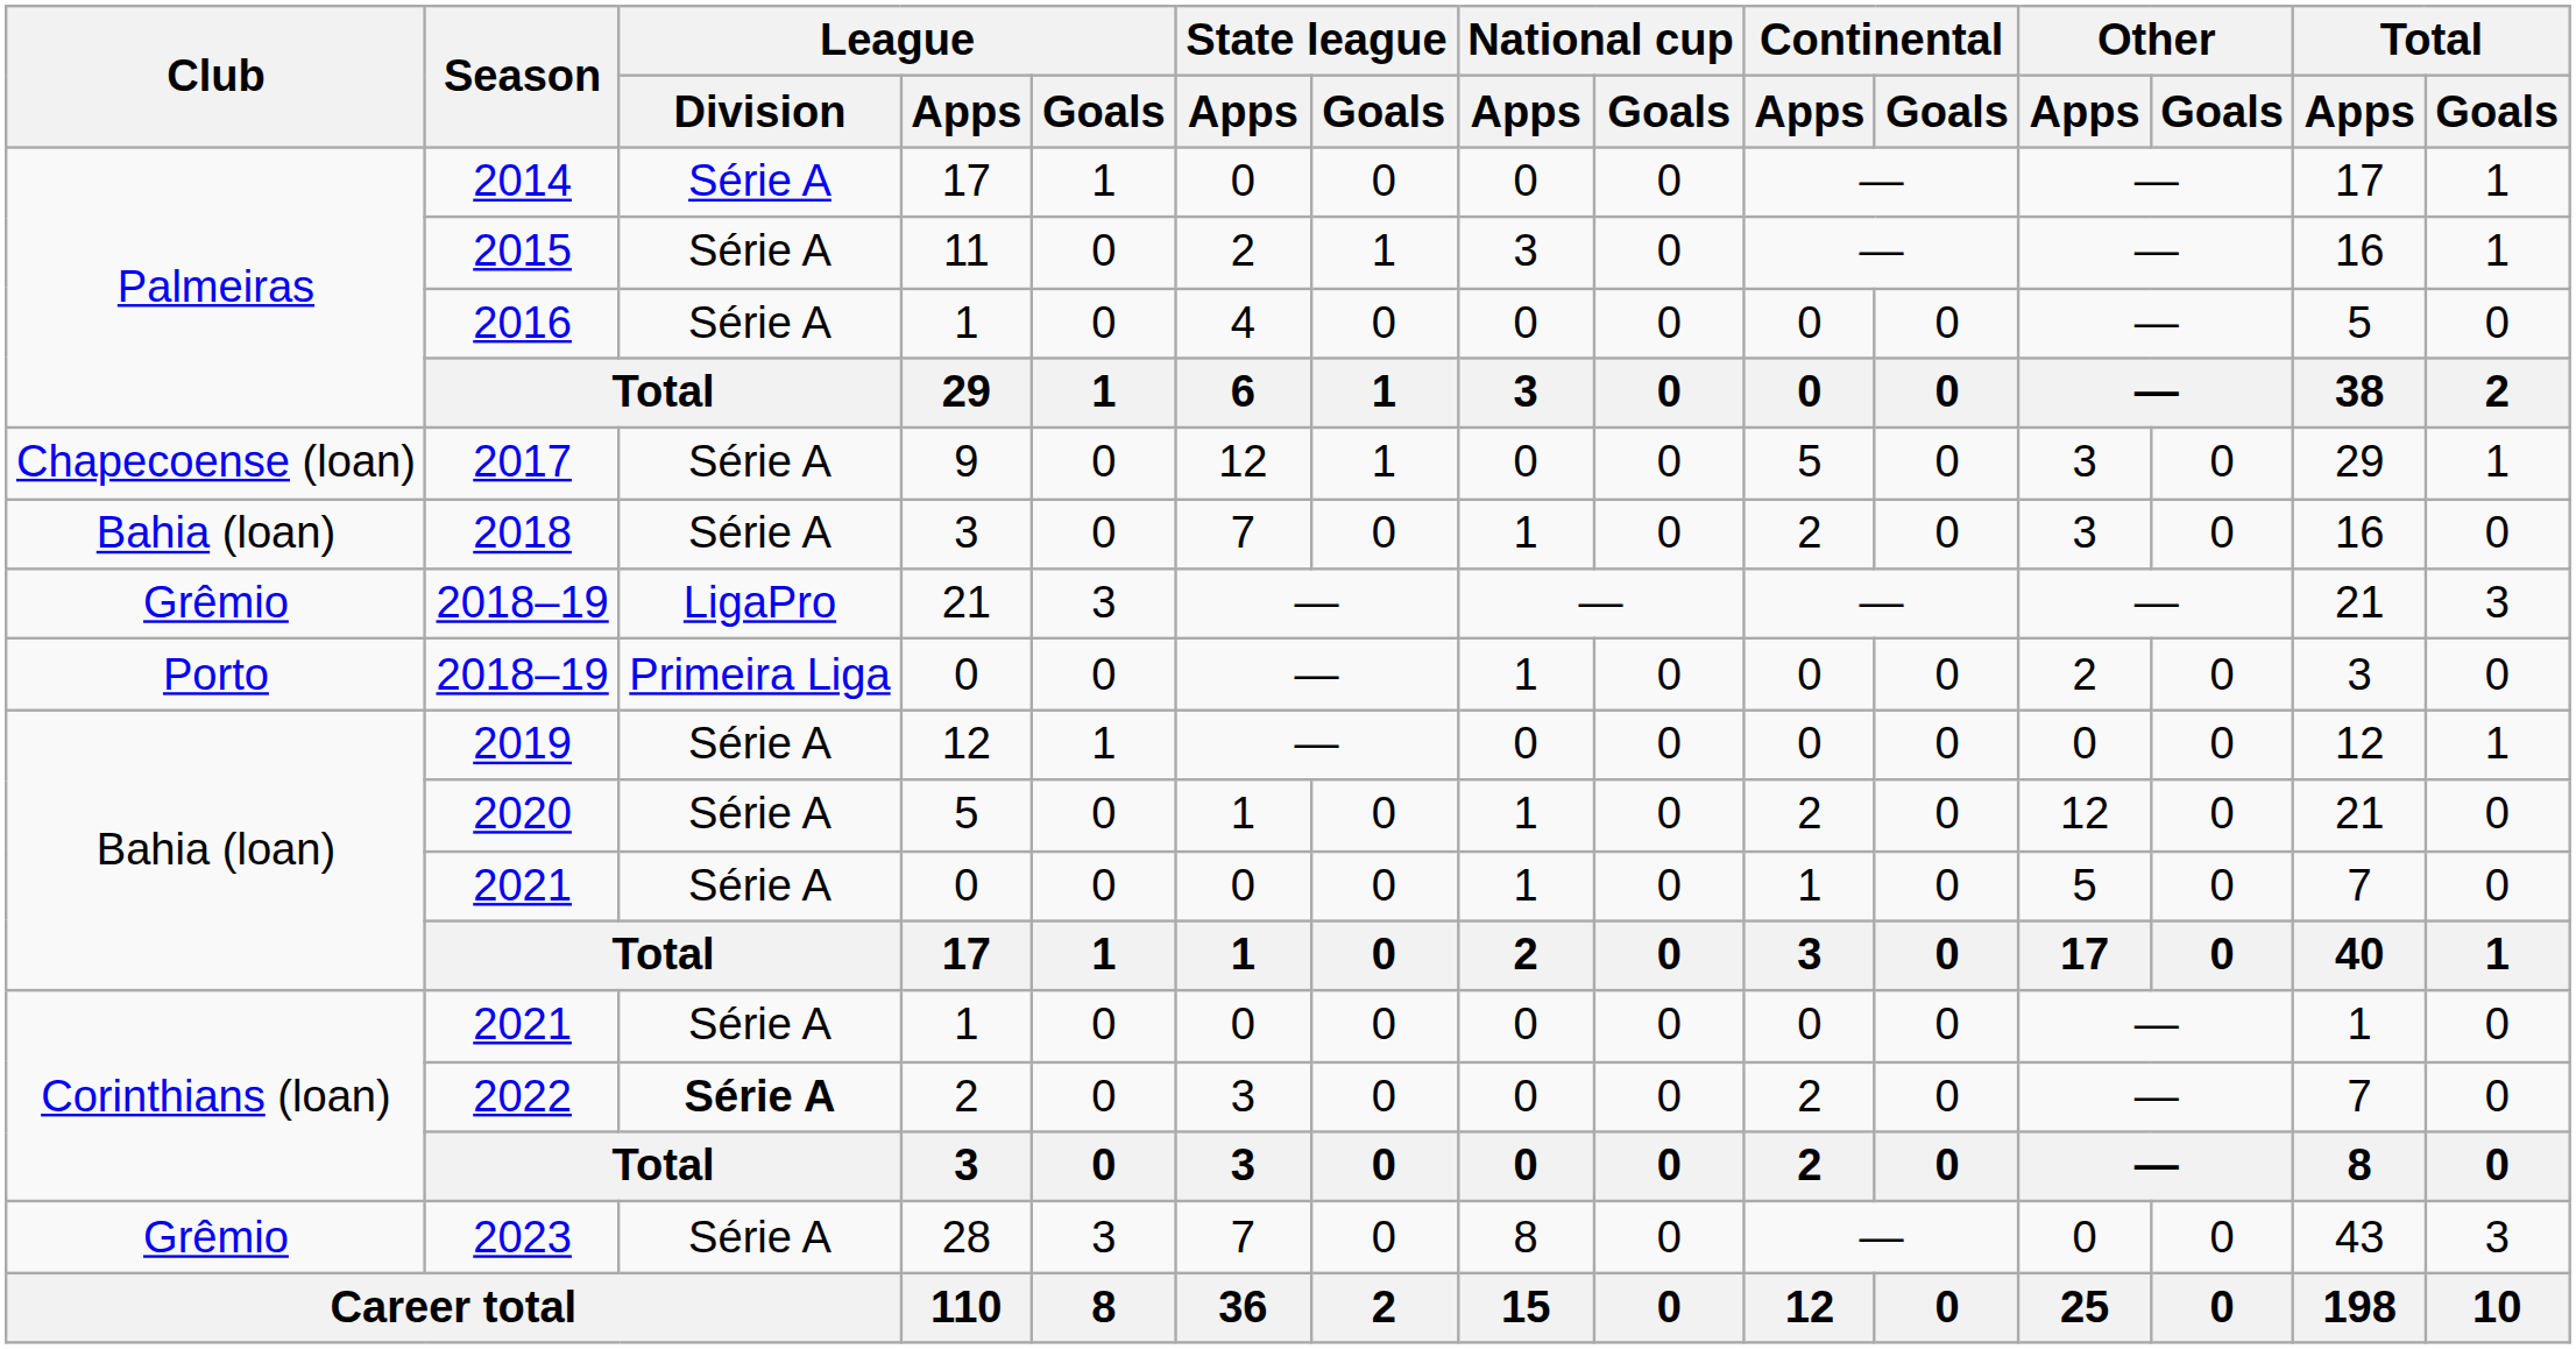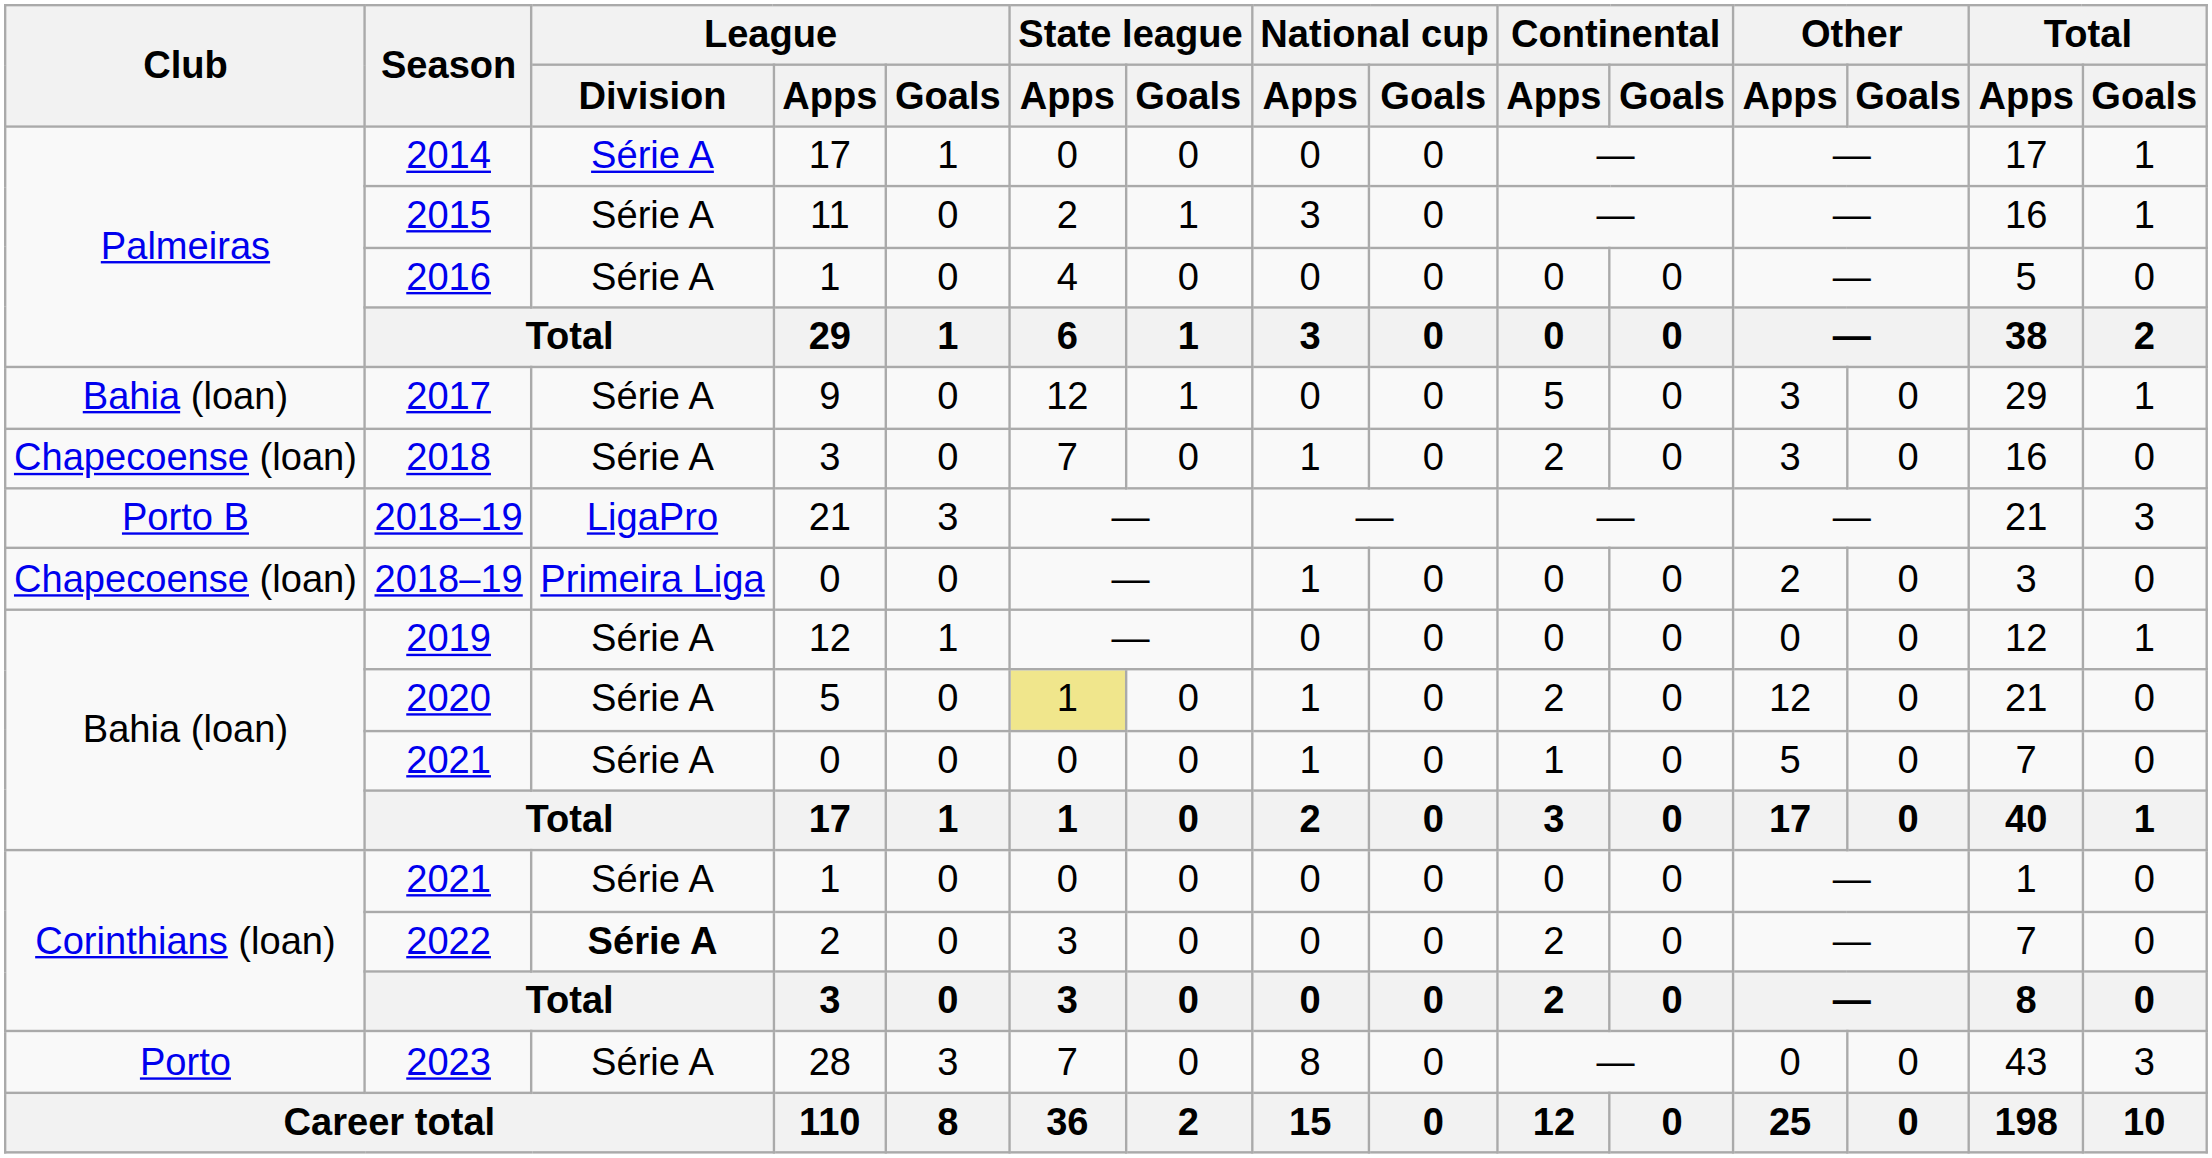 <table class="wikitable" style="text-align: center;">
 <tr>
 <th rowspan="2">Club</th>
 <th rowspan="2">Season</th>
 <th colspan="3">League</th>
 <th colspan="2">State league</th>
 <th colspan="2">National cup</th>
 <th colspan="2">Continental</th>
 <th colspan="2">Other</th>
 <th colspan="2">Total</th>
 </tr>
 <tr>
 <th>Division</th>
 <th>Apps</th>
 <th>Goals</th>
 <th>Apps</th>
 <th>Goals</th>
 <th>Apps</th>
 <th>Goals</th>
 <th>Apps</th>
 <th>Goals</th>
 <th>Apps</th>
 <th>Goals</th>
 <th>Apps</th>
 <th>Goals</th>
 </tr>
 <tr>
 <td rowspan="4" valign="center"><a href='#'>Palmeiras</a></td>
 <td><a href='#'>2014</a></td>
 <td><a href='#'>Série A</a></td>
 <td>17</td>
 <td>1</td>
 <td>0</td>
 <td>0</td>
 <td>0</td>
 <td>0</td>
 <td colspan="2">—</td>
 <td colspan="2">—</td>
 <td>17</td>
 <td>1</td>
 </tr>
 <tr>
 <td><a href='#'>2015</a></td>
 <td>Série A</td>
 <td>11</td>
 <td>0</td>
 <td>2</td>
 <td>1</td>
 <td>3</td>
 <td>0</td>
 <td colspan="2">—</td>
 <td colspan="2">—</td>
 <td>16</td>
 <td>1</td>
 </tr>
 <tr>
 <td><a href='#'>2016</a></td>
 <td>Série A</td>
 <td>1</td>
 <td>0</td>
 <td>4</td>
 <td>0</td>
 <td>0</td>
 <td>0</td>
 <td>0</td>
 <td>0</td>
 <td colspan="2">—</td>
 <td>5</td>
 <td>0</td>
 </tr>
 <tr>
 <th colspan="2">Total</th>
 <th>29</th>
 <th>1</th>
 <th>6</th>
 <th>1</th>
 <th>3</th>
 <th>0</th>
 <th>0</th>
 <th>0</th>
 <th colspan="2">—</th>
 <th>38</th>
 <th>2</th>
 </tr>
 <tr>
-<td valign="center"><a href='#'>Chapecoense</a> (loan)</td>
+<td valign="center"><a href='#'>Bahia</a> (loan)</td>
 <td><a href='#'>2017</a></td>
 <td>Série A</td>
 <td>9</td>
 <td>0</td>
 <td>12</td>
 <td>1</td>
 <td>0</td>
 <td>0</td>
 <td>5</td>
 <td>0</td>
 <td>3</td>
 <td>0</td>
 <td>29</td>
 <td>1</td>
 </tr>
 <tr>
-<td valign="center"><a href='#'>Bahia</a> (loan)</td>
+<td valign="center"><a href='#'>Chapecoense</a> (loan)</td>
 <td><a href='#'>2018</a></td>
 <td>Série A</td>
 <td>3</td>
 <td>0</td>
 <td>7</td>
 <td>0</td>
 <td>1</td>
 <td>0</td>
 <td>2</td>
 <td>0</td>
 <td>3</td>
 <td>0</td>
 <td>16</td>
 <td>0</td>
 </tr>
 <tr>
-<td><a href='#'>Grêmio</a></td>
+<td valign="center"><a href='#'>Porto B</a></td>
 <td><a href='#'>2018–19</a></td>
 <td><a href='#'>LigaPro</a></td>
 <td>21</td>
 <td>3</td>
 <td colspan="2">—</td>
 <td colspan="2">—</td>
 <td colspan="2">—</td>
 <td colspan="2">—</td>
 <td>21</td>
 <td>3</td>
 </tr>
 <tr>
-<td valign="center"><a href='#'>Porto</a></td>
+<td valign="center"><a href='#'>Chapecoense</a> (loan)</td>
 <td><a href='#'>2018–19</a></td>
 <td><a href='#'>Primeira Liga</a></td>
 <td>0</td>
 <td>0</td>
 <td colspan="2">—</td>
 <td>1</td>
 <td>0</td>
 <td>0</td>
 <td>0</td>
 <td>2</td>
 <td>0</td>
 <td>3</td>
 <td>0</td>
 </tr>
 <tr>
 <td rowspan="4" valign="center">Bahia (loan)</td>
 <td><a href='#'>2019</a></td>
 <td>Série A</td>
 <td>12</td>
 <td>1</td>
 <td colspan="2">—</td>
 <td>0</td>
 <td>0</td>
 <td>0</td>
 <td>0</td>
 <td>0</td>
 <td>0</td>
 <td>12</td>
 <td>1</td>
 </tr>
 <tr>
 <td><a href='#'>2020</a></td>
 <td>Série A</td>
 <td>5</td>
 <td>0</td>
-<td>1</td>
+<td style="background: khaki;">1</td>
 <td>0</td>
 <td>1</td>
 <td>0</td>
 <td>2</td>
 <td>0</td>
 <td>12</td>
 <td>0</td>
 <td>21</td>
 <td>0</td>
 </tr>
 <tr>
 <td><a href='#'>2021</a></td>
 <td>Série A</td>
 <td>0</td>
 <td>0</td>
 <td>0</td>
 <td>0</td>
 <td>1</td>
 <td>0</td>
 <td>1</td>
 <td>0</td>
 <td>5</td>
 <td>0</td>
 <td>7</td>
 <td>0</td>
 </tr>
 <tr>
 <th colspan="2">Total</th>
 <th>17</th>
 <th>1</th>
 <th>1</th>
 <th>0</th>
 <th>2</th>
 <th>0</th>
 <th>3</th>
 <th>0</th>
 <th>17</th>
 <th>0</th>
 <th>40</th>
 <th>1</th>
 </tr>
 <tr>
 <td rowspan="3" valign="center"><a href='#'>Corinthians</a> (loan)</td>
 <td><a href='#'>2021</a></td>
 <td>Série A</td>
 <td>1</td>
 <td>0</td>
 <td>0</td>
 <td>0</td>
 <td>0</td>
 <td>0</td>
 <td>0</td>
 <td>0</td>
 <td colspan="2">—</td>
 <td>1</td>
 <td>0</td>
 </tr>
 <tr>
 <td><a href='#'>2022</a></td>
 <td><strong>Série A</strong></td>
 <td>2</td>
 <td>0</td>
 <td>3</td>
 <td>0</td>
 <td>0</td>
 <td>0</td>
 <td>2</td>
 <td>0</td>
 <td colspan="2">—</td>
 <td>7</td>
 <td>0</td>
 </tr>
 <tr>
 <th colspan="2">Total</th>
 <th>3</th>
 <th>0</th>
 <th>3</th>
 <th>0</th>
 <th>0</th>
 <th>0</th>
 <th>2</th>
 <th>0</th>
 <th colspan="2">—</th>
 <th>8</th>
 <th>0</th>
 </tr>
 <tr>
-<td><a href='#'>Grêmio</a></td>
+<td valign="center"><a href='#'>Porto</a></td>
 <td><a href='#'>2023</a></td>
 <td>Série A</td>
 <td>28</td>
 <td>3</td>
 <td>7</td>
 <td>0</td>
 <td>8</td>
 <td>0</td>
 <td colspan="2">—</td>
 <td>0</td>
 <td>0</td>
 <td>43</td>
 <td>3</td>
 </tr>
 <tr>
 <th colspan="3"><strong>Career total</strong></th>
 <th>110</th>
 <th>8</th>
 <th>36</th>
 <th>2</th>
 <th>15</th>
 <th>0</th>
 <th>12</th>
 <th>0</th>
 <th>25</th>
 <th>0</th>
 <th>198</th>
 <th>10</th>
 </tr>
 </table>
